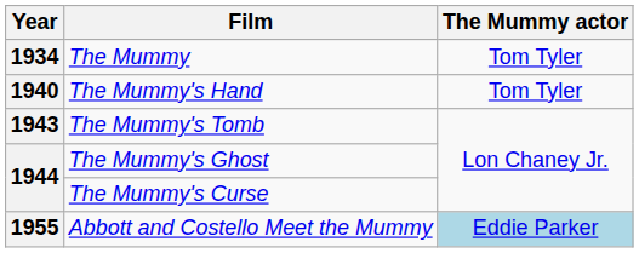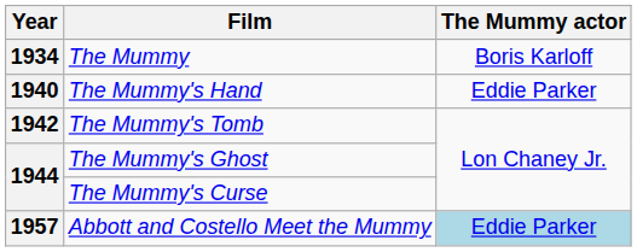 <table class="wikitable sortable">
 <tr>
 <th scope="col">Year</th>
 <th scope="col">Film</th>
 <th scope="col">The Mummy actor</th>
 </tr>
 <tr>
 <th scope="row">1934</th>
 <td><em><a href='#'>The Mummy</a></em></td>
-<td style="text-align: center;"><a href='#'>Tom Tyler</a></td>
+<td style="text-align: center;"><a href='#'>Boris Karloff</a></td>
 </tr>
 <tr>
 <th scope="row">1940</th>
 <td><em><a href='#'>The Mummy's Hand</a></em></td>
-<td style="text-align: center;"><a href='#'>Tom Tyler</a></td>
+<td style="text-align: center;"><a href='#'>Eddie Parker</a></td>
 </tr>
 <tr>
-<th scope="row">1943</th>
+<th scope="row">1942</th>
 <td><em><a href='#'>The Mummy's Tomb</a></em></td>
 <td rowspan="3" style="text-align: center;"><a href='#'>Lon Chaney Jr.</a></td>
 </tr>
 <tr>
 <th scope="row" rowspan="2">1944</th>
 <td><em><a href='#'>The Mummy's Ghost</a></em></td>
 </tr>
 <tr>
 <td><em><a href='#'>The Mummy's Curse</a></em></td>
 </tr>
 <tr>
-<th scope="row">1955</th>
+<th scope="row">1957</th>
 <td><em><a href='#'>Abbott and Costello Meet the Mummy</a></em></td>
 <td style="background: lightblue; text-align: center;"><a href='#'>Eddie Parker</a></td>
 </tr>
 </table>
